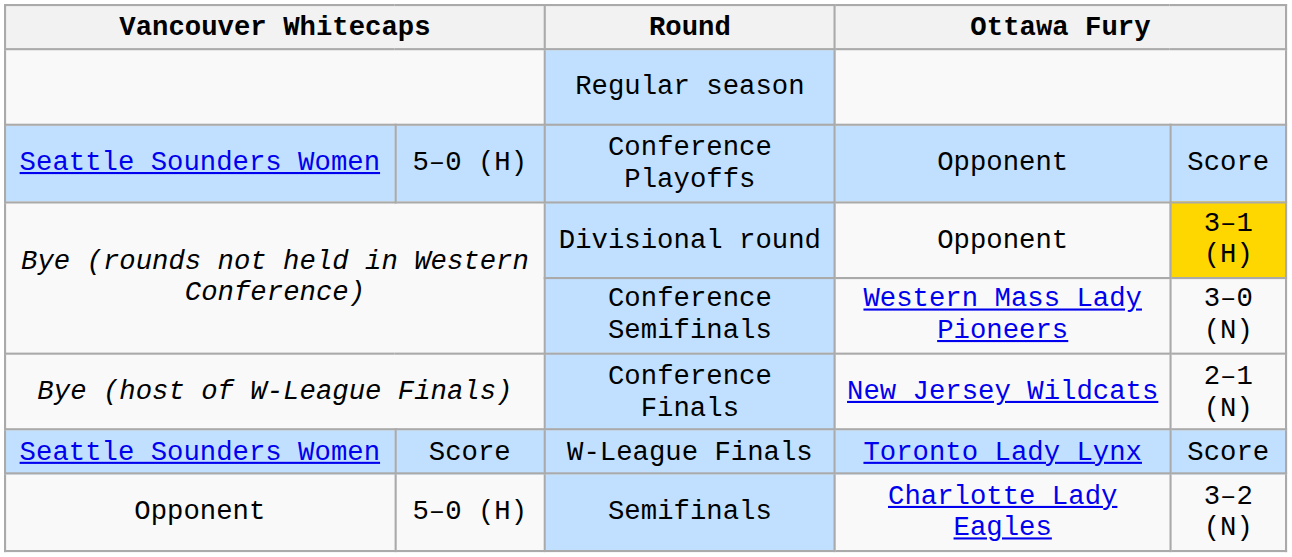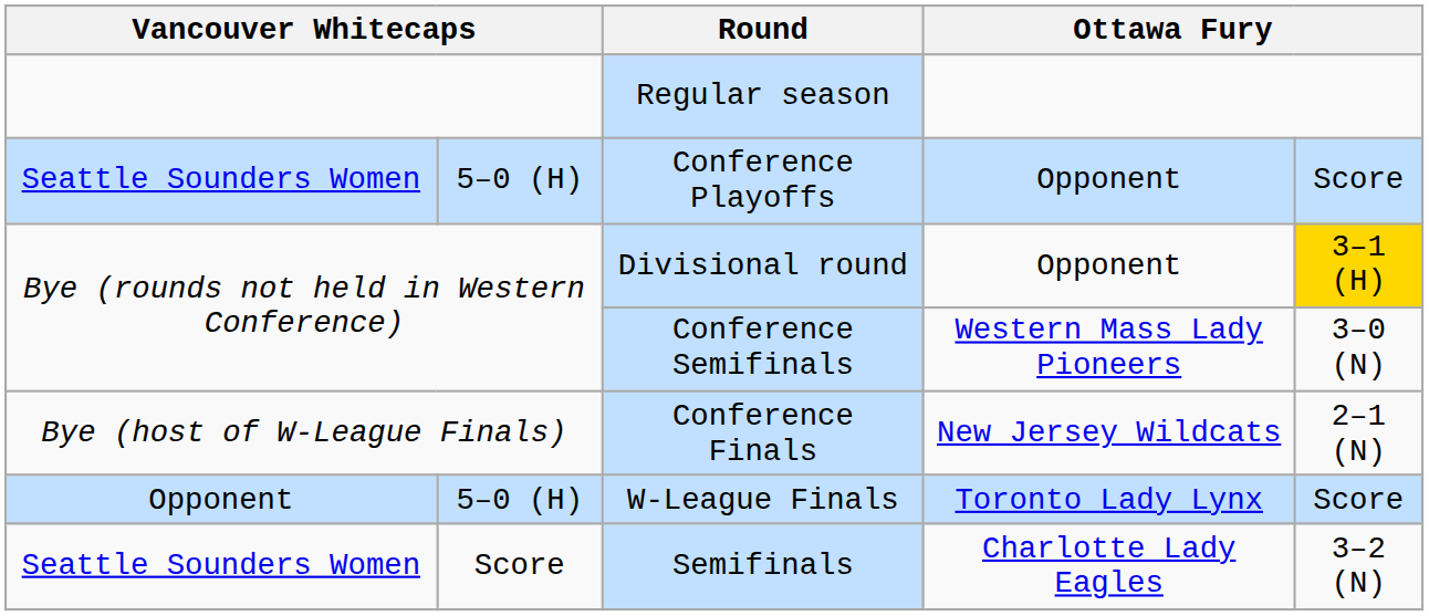 <table class="wikitable" style="text-align:center">
 <tr>
 <th colspan=2>Vancouver Whitecaps</th>
 <th>Round</th>
 <th colspan=2>Ottawa Fury</th>
 </tr>
 <tr>
 <td colspan=2><br><br></td>
 <td style="background:#c1e0ff">Regular season</td>
 <td colspan=2><br></td>
 </tr>
 <tr style="background:#c1e0ff">
 <td><a href='#'>Seattle Sounders Women</a></td>
 <td>5–0 (H)</td>
 <td>Conference Playoffs</td>
 <td>Opponent</td>
 <td>Score</td>
 </tr>
 <tr>
 <td colspan=2 rowspan=2><em>Bye (rounds not held in Western Conference)</em></td>
 <td style="background:#c1e0ff">Divisional round</td>
 <td>Opponent</td>
 <td style="background: gold;">3–1 (H)</td>
 </tr>
 <tr>
 <td style="background:#c1e0ff">Conference Semifinals</td>
 <td><a href='#'>Western Mass Lady Pioneers</a></td>
 <td>3–0 (N)</td>
 </tr>
 <tr>
 <td colspan=2><em>Bye (host of W-League Finals)</em></td>
 <td style="background:#c1e0ff">Conference Finals</td>
 <td><a href='#'>New Jersey Wildcats</a></td>
 <td>2–1 (N)</td>
 </tr>
 <tr style="background:#c1e0ff">
-<td><a href='#'>Seattle Sounders Women</a></td>
-<td>Score</td>
+<td>Opponent</td>
+<td>5–0 (H)</td>
 <td>W-League Finals</td>
 <td><a href='#'>Toronto Lady Lynx</a></td>
 <td>Score</td>
 </tr>
 <tr>
-<td>Opponent</td>
-<td>5–0 (H)</td>
+<td><a href='#'>Seattle Sounders Women</a></td>
+<td>Score</td>
 <td style="background:#c1e0ff">Semifinals</td>
 <td><a href='#'>Charlotte Lady Eagles</a></td>
 <td>3–2 (N)</td>
 </tr>
 </table>
